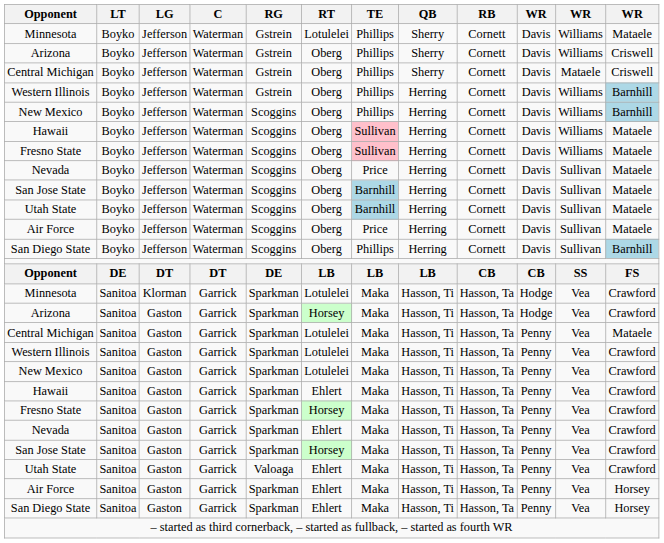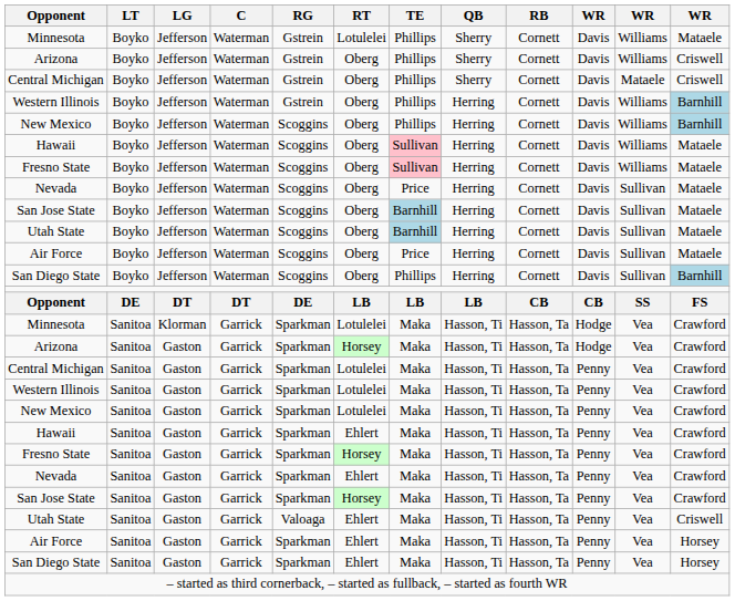 <table class="wikitable" style="text-align:center">
 <tr>
 <th>Opponent</th>
 <th>LT</th>
 <th>LG</th>
 <th>C</th>
 <th>RG</th>
 <th>RT</th>
 <th>TE</th>
 <th>QB</th>
 <th>RB</th>
 <th>WR</th>
 <th>WR</th>
 <th>WR</th>
 </tr>
 <tr>
 <td>Minnesota</td>
 <td>Boyko</td>
 <td>Jefferson</td>
 <td>Waterman</td>
 <td>Gstrein</td>
 <td>Lotulelei</td>
 <td>Phillips</td>
 <td>Sherry</td>
 <td>Cornett</td>
 <td>Davis</td>
 <td>Williams</td>
 <td>Mataele</td>
 </tr>
 <tr>
 <td>Arizona</td>
 <td>Boyko</td>
 <td>Jefferson</td>
 <td>Waterman</td>
 <td>Gstrein</td>
 <td>Oberg</td>
 <td>Phillips</td>
 <td>Sherry</td>
 <td>Cornett</td>
 <td>Davis</td>
 <td>Williams</td>
 <td>Criswell</td>
 </tr>
 <tr>
 <td>Central Michigan</td>
 <td>Boyko</td>
 <td>Jefferson</td>
 <td>Waterman</td>
 <td>Gstrein</td>
 <td>Oberg</td>
 <td>Phillips</td>
 <td>Sherry</td>
 <td>Cornett</td>
 <td>Davis</td>
 <td>Mataele</td>
 <td>Criswell</td>
 </tr>
 <tr>
 <td>Western Illinois</td>
 <td>Boyko</td>
 <td>Jefferson</td>
 <td>Waterman</td>
 <td>Gstrein</td>
 <td>Oberg</td>
 <td>Phillips</td>
 <td>Herring</td>
 <td>Cornett</td>
 <td>Davis</td>
 <td>Williams</td>
 <td bgcolor=lightblue>Barnhill</td>
 </tr>
 <tr>
 <td>New Mexico</td>
 <td>Boyko</td>
 <td>Jefferson</td>
 <td>Waterman</td>
 <td>Scoggins</td>
 <td>Oberg</td>
 <td>Phillips</td>
 <td>Herring</td>
 <td>Cornett</td>
 <td>Davis</td>
 <td>Williams</td>
 <td bgcolor=lightblue>Barnhill</td>
 </tr>
 <tr>
 <td>Hawaii</td>
 <td>Boyko</td>
 <td>Jefferson</td>
 <td>Waterman</td>
 <td>Scoggins</td>
 <td>Oberg</td>
 <td bgcolor=pink>Sullivan</td>
 <td>Herring</td>
 <td>Cornett</td>
 <td>Davis</td>
 <td>Williams</td>
 <td>Mataele</td>
 </tr>
 <tr>
 <td>Fresno State</td>
 <td>Boyko</td>
 <td>Jefferson</td>
 <td>Waterman</td>
 <td>Scoggins</td>
 <td>Oberg</td>
 <td bgcolor=pink>Sullivan</td>
 <td>Herring</td>
 <td>Cornett</td>
 <td>Davis</td>
 <td>Williams</td>
 <td>Mataele</td>
 </tr>
 <tr>
 <td>Nevada</td>
 <td>Boyko</td>
 <td>Jefferson</td>
 <td>Waterman</td>
 <td>Scoggins</td>
 <td>Oberg</td>
 <td>Price</td>
 <td>Herring</td>
 <td>Cornett</td>
 <td>Davis</td>
 <td>Sullivan</td>
 <td>Mataele</td>
 </tr>
 <tr>
 <td>San Jose State</td>
 <td>Boyko</td>
 <td>Jefferson</td>
 <td>Waterman</td>
 <td>Scoggins</td>
 <td>Oberg</td>
 <td bgcolor=lightblue>Barnhill</td>
 <td>Herring</td>
 <td>Cornett</td>
 <td>Davis</td>
 <td>Sullivan</td>
 <td>Mataele</td>
 </tr>
 <tr>
 <td>Utah State</td>
 <td>Boyko</td>
 <td>Jefferson</td>
 <td>Waterman</td>
 <td>Scoggins</td>
 <td>Oberg</td>
 <td bgcolor=lightblue>Barnhill</td>
 <td>Herring</td>
 <td>Cornett</td>
 <td>Davis</td>
 <td>Sullivan</td>
 <td>Mataele</td>
 </tr>
 <tr>
 <td>Air Force</td>
 <td>Boyko</td>
 <td>Jefferson</td>
 <td>Waterman</td>
 <td>Scoggins</td>
 <td>Oberg</td>
 <td>Price</td>
 <td>Herring</td>
 <td>Cornett</td>
 <td>Davis</td>
 <td>Sullivan</td>
 <td>Mataele</td>
 </tr>
 <tr>
 <td>San Diego State</td>
 <td>Boyko</td>
 <td>Jefferson</td>
 <td>Waterman</td>
 <td>Scoggins</td>
 <td>Oberg</td>
 <td>Phillips</td>
 <td>Herring</td>
 <td>Cornett</td>
 <td>Davis</td>
 <td>Sullivan</td>
 <td bgcolor=lightblue>Barnhill</td>
 </tr>
 <tr>
 <td colspan="12"></td>
 </tr>
 <tr>
 <th>Opponent</th>
 <th>DE</th>
 <th>DT</th>
 <th>DT</th>
 <th>DE</th>
 <th>LB</th>
 <th>LB</th>
 <th>LB</th>
 <th>CB</th>
 <th>CB</th>
 <th>SS</th>
 <th>FS</th>
 </tr>
 <tr>
 <td>Minnesota</td>
 <td>Sanitoa</td>
 <td>Klorman</td>
 <td>Garrick</td>
 <td>Sparkman</td>
 <td>Lotulelei</td>
 <td>Maka</td>
 <td>Hasson, Ti</td>
 <td>Hasson, Ta</td>
 <td>Hodge</td>
 <td>Vea</td>
 <td>Crawford</td>
 </tr>
 <tr>
 <td>Arizona</td>
 <td>Sanitoa</td>
 <td>Gaston</td>
 <td>Garrick</td>
 <td>Sparkman</td>
 <td bgcolor=ccffcc>Horsey</td>
 <td>Maka</td>
 <td>Hasson, Ti</td>
 <td>Hasson, Ta</td>
 <td>Hodge</td>
 <td>Vea</td>
 <td>Crawford</td>
 </tr>
 <tr>
 <td>Central Michigan</td>
 <td>Sanitoa</td>
 <td>Gaston</td>
 <td>Garrick</td>
 <td>Sparkman</td>
 <td>Lotulelei</td>
 <td>Maka</td>
 <td>Hasson, Ti</td>
 <td>Hasson, Ta</td>
 <td>Penny</td>
 <td>Vea</td>
-<td>Mataele</td>
+<td>Crawford</td>
 </tr>
 <tr>
 <td>Western Illinois</td>
 <td>Sanitoa</td>
 <td>Gaston</td>
 <td>Garrick</td>
 <td>Sparkman</td>
 <td>Lotulelei</td>
 <td>Maka</td>
 <td>Hasson, Ti</td>
 <td>Hasson, Ta</td>
 <td>Penny</td>
 <td>Vea</td>
 <td>Crawford</td>
 </tr>
 <tr>
 <td>New Mexico</td>
 <td>Sanitoa</td>
 <td>Gaston</td>
 <td>Garrick</td>
 <td>Sparkman</td>
 <td>Lotulelei</td>
 <td>Maka</td>
 <td>Hasson, Ti</td>
 <td>Hasson, Ta</td>
 <td>Penny</td>
 <td>Vea</td>
 <td>Crawford</td>
 </tr>
 <tr>
 <td>Hawaii</td>
 <td>Sanitoa</td>
 <td>Gaston</td>
 <td>Garrick</td>
 <td>Sparkman</td>
 <td>Ehlert</td>
 <td>Maka</td>
 <td>Hasson, Ti</td>
 <td>Hasson, Ta</td>
 <td>Penny</td>
 <td>Vea</td>
 <td>Crawford</td>
 </tr>
 <tr>
 <td>Fresno State</td>
 <td>Sanitoa</td>
 <td>Gaston</td>
 <td>Garrick</td>
 <td>Sparkman</td>
 <td bgcolor=ccffcc>Horsey</td>
 <td>Maka</td>
 <td>Hasson, Ti</td>
 <td>Hasson, Ta</td>
 <td>Penny</td>
 <td>Vea</td>
 <td>Crawford</td>
 </tr>
 <tr>
 <td>Nevada</td>
 <td>Sanitoa</td>
 <td>Gaston</td>
 <td>Garrick</td>
 <td>Sparkman</td>
 <td>Ehlert</td>
 <td>Maka</td>
 <td>Hasson, Ti</td>
 <td>Hasson, Ta</td>
 <td>Penny</td>
 <td>Vea</td>
 <td>Crawford</td>
 </tr>
 <tr>
 <td>San Jose State</td>
 <td>Sanitoa</td>
 <td>Gaston</td>
 <td>Garrick</td>
 <td>Sparkman</td>
 <td bgcolor=ccffcc>Horsey</td>
 <td>Maka</td>
 <td>Hasson, Ti</td>
 <td>Hasson, Ta</td>
 <td>Penny</td>
 <td>Vea</td>
 <td>Crawford</td>
 </tr>
 <tr>
 <td>Utah State</td>
 <td>Sanitoa</td>
 <td>Gaston</td>
 <td>Garrick</td>
 <td>Valoaga</td>
 <td>Ehlert</td>
 <td>Maka</td>
 <td>Hasson, Ti</td>
 <td>Hasson, Ta</td>
 <td>Penny</td>
 <td>Vea</td>
-<td>Crawford</td>
+<td>Criswell</td>
 </tr>
 <tr>
 <td>Air Force</td>
 <td>Sanitoa</td>
 <td>Gaston</td>
 <td>Garrick</td>
 <td>Sparkman</td>
 <td>Ehlert</td>
 <td>Maka</td>
 <td>Hasson, Ti</td>
 <td>Hasson, Ta</td>
 <td>Penny</td>
 <td>Vea</td>
 <td>Horsey</td>
 </tr>
 <tr>
 <td>San Diego State</td>
 <td>Sanitoa</td>
 <td>Gaston</td>
 <td>Garrick</td>
 <td>Sparkman</td>
 <td>Ehlert</td>
 <td>Maka</td>
 <td>Hasson, Ti</td>
 <td>Hasson, Ta</td>
 <td>Penny</td>
 <td>Vea</td>
 <td>Horsey</td>
 </tr>
 <tr>
 <td colspan="12" text-align:center> – started as third cornerback,  – started as fullback,  – started as fourth WR</td>
 </tr>
 </table>
